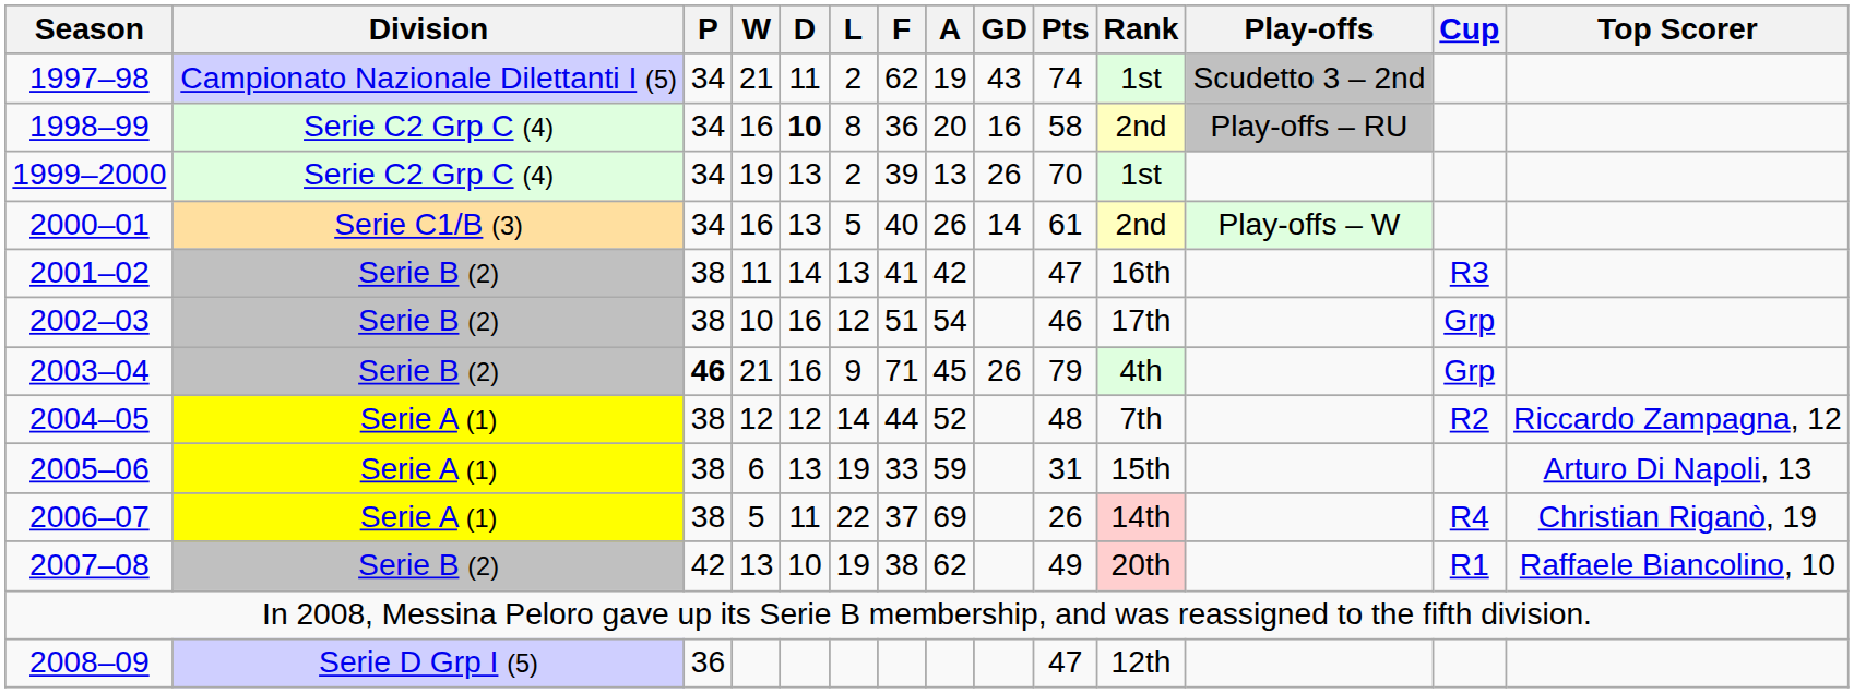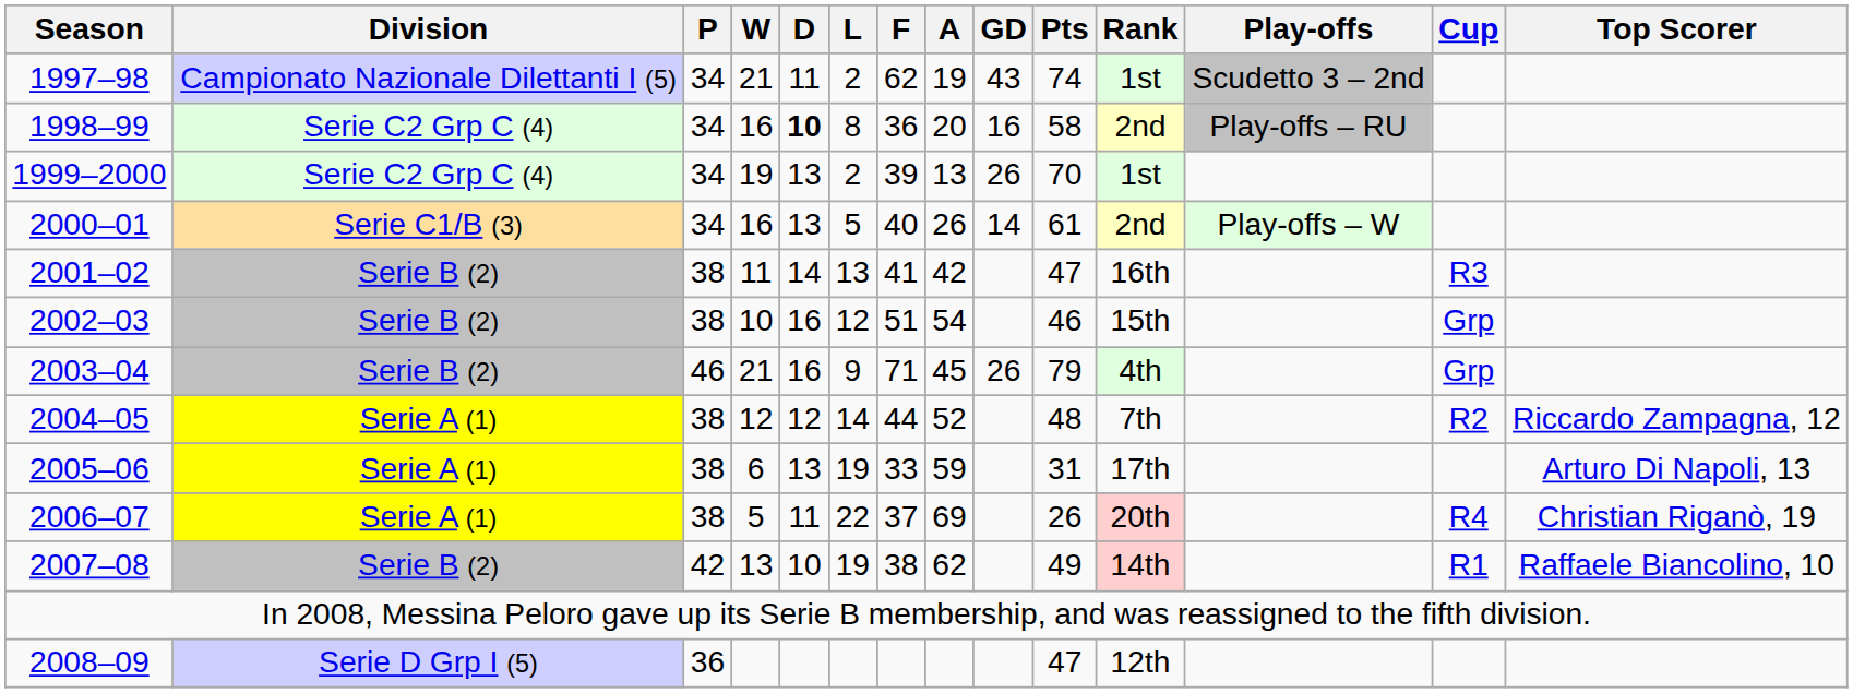 <table class="wikitable sortable" style="text-align:center;">
 <tr>
 <th>Season</th>
 <th class="unsortable">Division</th>
 <th>P</th>
 <th>W</th>
 <th>D</th>
 <th>L</th>
 <th>F</th>
 <th>A</th>
 <th>GD</th>
 <th>Pts</th>
 <th>Rank</th>
 <th>Play-offs</th>
 <th><a href='#'>Cup</a></th>
 <th class="unsortable">Top Scorer</th>
 </tr>
 <tr>
 <td><a href='#'>1997–98</a></td>
 <td bgcolor="#CFCFFF"><a href='#'>Campionato Nazionale Dilettanti I</a> <small>(5)</small></td>
 <td>34</td>
 <td>21</td>
 <td>11</td>
 <td>2</td>
 <td>62</td>
 <td>19</td>
 <td>43</td>
 <td>74</td>
 <td bgcolor="#DFFFDF">1st</td>
 <td bgcolor="#C0C0C0">Scudetto 3 – 2nd</td>
 <td></td>
 <td></td>
 </tr>
 <tr>
 <td><a href='#'>1998–99</a></td>
 <td bgcolor="#DFFFDF"><a href='#'>Serie C2 Grp C</a> <small>(4)</small></td>
 <td>34</td>
 <td>16</td>
 <td><strong>10</strong></td>
 <td>8</td>
 <td>36</td>
 <td>20</td>
 <td>16</td>
 <td>58</td>
 <td bgcolor="#FFFFBF">2nd</td>
 <td bgcolor="#C0C0C0">Play-offs – RU</td>
 <td></td>
 <td></td>
 </tr>
 <tr>
 <td><a href='#'>1999–2000</a></td>
 <td bgcolor="#DFFFDF"><a href='#'>Serie C2 Grp C</a> <small>(4)</small></td>
 <td>34</td>
 <td>19</td>
 <td>13</td>
 <td>2</td>
 <td>39</td>
 <td>13</td>
 <td>26</td>
 <td>70</td>
 <td bgcolor="#DFFFDF">1st</td>
 <td></td>
 <td></td>
 <td></td>
 </tr>
 <tr>
 <td><a href='#'>2000–01</a></td>
 <td bgcolor="#FFDF9F"><a href='#'>Serie C1/B</a> <small>(3)</small></td>
 <td>34</td>
 <td>16</td>
 <td>13</td>
 <td>5</td>
 <td>40</td>
 <td>26</td>
 <td>14</td>
 <td>61</td>
 <td bgcolor="#FFFFBF">2nd</td>
 <td bgcolor="#DFFFDF">Play-offs – W</td>
 <td></td>
 <td></td>
 </tr>
 <tr>
 <td><a href='#'>2001–02</a></td>
 <td bgcolor="silver"><a href='#'>Serie B</a> <small>(2)</small></td>
 <td>38</td>
 <td>11</td>
 <td>14</td>
 <td>13</td>
 <td>41</td>
 <td>42</td>
 <td></td>
 <td>47</td>
 <td>16th</td>
 <td></td>
 <td><a href='#'>R3</a></td>
 <td></td>
 </tr>
 <tr>
 <td><a href='#'>2002–03</a></td>
 <td bgcolor="silver"><a href='#'>Serie B</a> <small>(2)</small></td>
 <td>38</td>
 <td>10</td>
 <td>16</td>
 <td>12</td>
 <td>51</td>
 <td>54</td>
 <td></td>
 <td>46</td>
-<td>17th</td>
+<td>15th</td>
 <td></td>
 <td><a href='#'>Grp</a></td>
 <td></td>
 </tr>
 <tr>
 <td><a href='#'>2003–04</a></td>
 <td bgcolor="silver"><a href='#'>Serie B</a> <small>(2)</small></td>
-<td><strong>46</strong></td>
+<td>46</td>
 <td>21</td>
 <td>16</td>
 <td>9</td>
 <td>71</td>
 <td>45</td>
 <td>26</td>
 <td>79</td>
 <td bgcolor="#DFFFDF">4th</td>
 <td></td>
 <td><a href='#'>Grp</a></td>
 <td></td>
 </tr>
 <tr>
 <td><a href='#'>2004–05</a></td>
 <td bgcolor="yellow"><a href='#'>Serie A</a> <small>(1)</small></td>
 <td>38</td>
 <td>12</td>
 <td>12</td>
 <td>14</td>
 <td>44</td>
 <td>52</td>
 <td></td>
 <td>48</td>
 <td>7th</td>
 <td></td>
 <td><a href='#'>R2</a></td>
 <td> <a href='#'>Riccardo Zampagna</a>, 12</td>
 </tr>
 <tr>
 <td><a href='#'>2005–06</a></td>
 <td bgcolor="yellow"><a href='#'>Serie A</a> <small>(1)</small></td>
 <td>38</td>
 <td>6</td>
 <td>13</td>
 <td>19</td>
 <td>33</td>
 <td>59</td>
 <td></td>
 <td>31</td>
-<td>15th</td>
+<td>17th</td>
 <td></td>
 <td></td>
 <td> <a href='#'>Arturo Di Napoli</a>, 13</td>
 </tr>
 <tr>
 <td><a href='#'>2006–07</a></td>
 <td bgcolor="yellow"><a href='#'>Serie A</a> <small>(1)</small></td>
 <td>38</td>
 <td>5</td>
 <td>11</td>
 <td>22</td>
 <td>37</td>
 <td>69</td>
 <td></td>
 <td>26</td>
-<td bgcolor="#FFCFCF">14th</td>
+<td bgcolor="#FFCFCF">20th</td>
 <td></td>
 <td><a href='#'>R4</a></td>
 <td> <a href='#'>Christian Riganò</a>, 19</td>
 </tr>
 <tr>
 <td><a href='#'>2007–08</a></td>
 <td bgcolor="silver"><a href='#'>Serie B</a> <small>(2)</small></td>
 <td>42</td>
 <td>13</td>
 <td>10</td>
 <td>19</td>
 <td>38</td>
 <td>62</td>
 <td></td>
 <td>49</td>
-<td bgcolor="#FFCFCF">20th</td>
+<td bgcolor="#FFCFCF">14th</td>
 <td></td>
 <td><a href='#'>R1</a></td>
 <td> <a href='#'>Raffaele Biancolino</a>, 10</td>
 </tr>
 <tr>
 <td colspan="14">In 2008, Messina Peloro gave up its Serie B membership, and was reassigned to the fifth division.</td>
 </tr>
 <tr>
 <td><a href='#'>2008–09</a></td>
 <td bgcolor="CFCFFF"><a href='#'>Serie D Grp I</a> <small>(5)</small></td>
 <td>36</td>
 <td></td>
 <td></td>
 <td></td>
 <td></td>
 <td></td>
 <td></td>
 <td>47</td>
 <td>12th</td>
 <td></td>
 <td></td>
 <td></td>
 </tr>
 </table>
